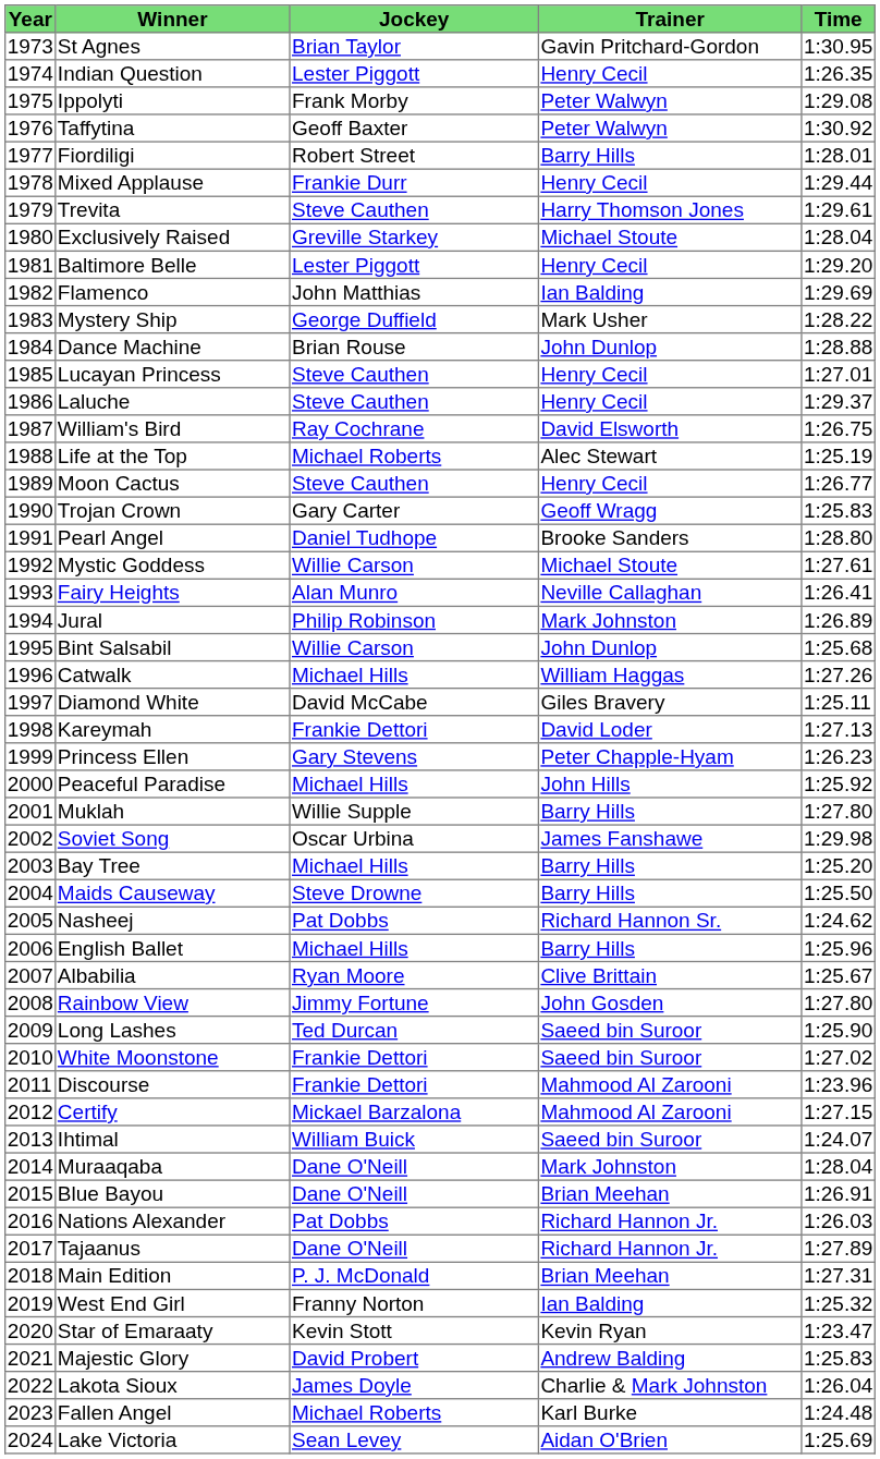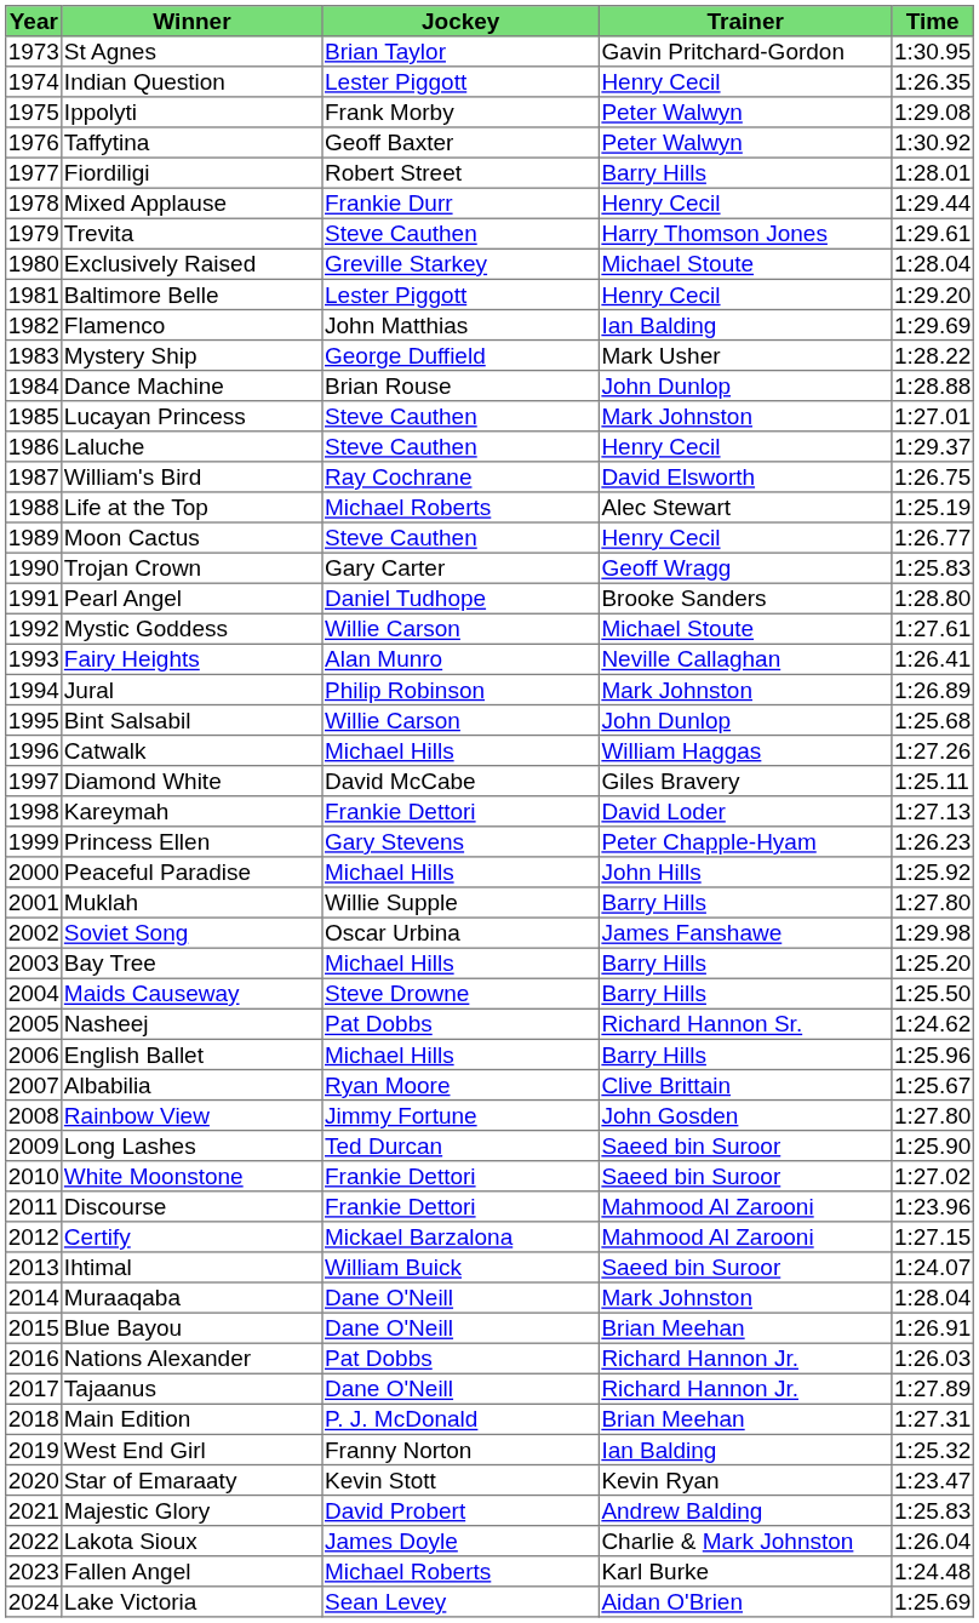 <table class = "sortable" | border="1" style="border-collapse: collapse; font-size:90%">
 <tr bgcolor="#77dd77" align="center">
 <th>Year</th>
 <th>Winner</th>
 <th>Jockey</th>
 <th>Trainer</th>
 <th>Time</th>
 </tr>
 <tr>
 <td>1973</td>
 <td width=160px>St Agnes</td>
 <td width=170px><a href='#'>Brian Taylor</a></td>
 <td width=180px>Gavin Pritchard-Gordon</td>
 <td>1:30.95</td>
 </tr>
 <tr>
 <td>1974</td>
 <td>Indian Question</td>
 <td><a href='#'>Lester Piggott</a></td>
 <td><a href='#'>Henry Cecil</a></td>
 <td>1:26.35</td>
 </tr>
 <tr>
 <td>1975</td>
 <td>Ippolyti</td>
 <td>Frank Morby</td>
 <td><a href='#'>Peter Walwyn</a></td>
 <td>1:29.08</td>
 </tr>
 <tr>
 <td>1976</td>
 <td>Taffytina</td>
 <td>Geoff Baxter</td>
 <td><a href='#'>Peter Walwyn</a></td>
 <td>1:30.92</td>
 </tr>
 <tr>
 <td>1977</td>
 <td>Fiordiligi</td>
 <td>Robert Street</td>
 <td><a href='#'>Barry Hills</a></td>
 <td>1:28.01</td>
 </tr>
 <tr>
 <td>1978</td>
 <td>Mixed Applause</td>
 <td><a href='#'>Frankie Durr</a></td>
 <td><a href='#'>Henry Cecil</a></td>
 <td>1:29.44</td>
 </tr>
 <tr>
 <td>1979</td>
 <td>Trevita</td>
 <td><a href='#'>Steve Cauthen</a></td>
 <td><a href='#'>Harry Thomson Jones</a></td>
 <td>1:29.61</td>
 </tr>
 <tr>
 <td>1980</td>
 <td>Exclusively Raised</td>
 <td><a href='#'>Greville Starkey</a></td>
 <td><a href='#'>Michael Stoute</a></td>
 <td>1:28.04</td>
 </tr>
 <tr>
 <td>1981</td>
 <td>Baltimore Belle</td>
 <td><a href='#'>Lester Piggott</a></td>
 <td><a href='#'>Henry Cecil</a></td>
 <td>1:29.20</td>
 </tr>
 <tr>
 <td>1982</td>
 <td>Flamenco</td>
 <td>John Matthias</td>
 <td><a href='#'>Ian Balding</a></td>
 <td>1:29.69</td>
 </tr>
 <tr>
 <td>1983</td>
 <td>Mystery Ship</td>
 <td><a href='#'>George Duffield</a></td>
 <td>Mark Usher</td>
 <td>1:28.22</td>
 </tr>
 <tr>
 <td>1984</td>
 <td>Dance Machine</td>
 <td>Brian Rouse</td>
 <td><a href='#'>John Dunlop</a></td>
 <td>1:28.88</td>
 </tr>
 <tr>
 <td>1985</td>
 <td>Lucayan Princess</td>
 <td><a href='#'>Steve Cauthen</a></td>
-<td><a href='#'>Henry Cecil</a></td>
+<td><a href='#'>Mark Johnston</a></td>
 <td>1:27.01</td>
 </tr>
 <tr>
 <td>1986</td>
 <td>Laluche</td>
 <td><a href='#'>Steve Cauthen</a></td>
 <td><a href='#'>Henry Cecil</a></td>
 <td>1:29.37</td>
 </tr>
 <tr>
 <td>1987</td>
 <td>William's Bird</td>
 <td><a href='#'>Ray Cochrane</a></td>
 <td><a href='#'>David Elsworth</a></td>
 <td>1:26.75</td>
 </tr>
 <tr>
 <td>1988</td>
 <td>Life at the Top</td>
 <td><a href='#'>Michael Roberts</a></td>
 <td>Alec Stewart</td>
 <td>1:25.19</td>
 </tr>
 <tr>
 <td>1989</td>
 <td>Moon Cactus</td>
 <td><a href='#'>Steve Cauthen</a></td>
 <td><a href='#'>Henry Cecil</a></td>
 <td>1:26.77</td>
 </tr>
 <tr>
 <td>1990</td>
 <td>Trojan Crown</td>
 <td>Gary Carter</td>
 <td><a href='#'>Geoff Wragg</a></td>
 <td>1:25.83</td>
 </tr>
 <tr>
 <td>1991</td>
 <td>Pearl Angel</td>
 <td><a href='#'>Daniel Tudhope</a></td>
 <td>Brooke Sanders</td>
 <td>1:28.80</td>
 </tr>
 <tr>
 <td>1992</td>
 <td>Mystic Goddess</td>
 <td><a href='#'>Willie Carson</a></td>
 <td><a href='#'>Michael Stoute</a></td>
 <td>1:27.61</td>
 </tr>
 <tr>
 <td>1993</td>
 <td><a href='#'>Fairy Heights</a></td>
 <td><a href='#'>Alan Munro</a></td>
 <td><a href='#'>Neville Callaghan</a></td>
 <td>1:26.41</td>
 </tr>
 <tr>
 <td>1994</td>
 <td>Jural</td>
 <td><a href='#'>Philip Robinson</a></td>
 <td><a href='#'>Mark Johnston</a></td>
 <td>1:26.89</td>
 </tr>
 <tr>
 <td>1995</td>
 <td>Bint Salsabil</td>
 <td><a href='#'>Willie Carson</a></td>
 <td><a href='#'>John Dunlop</a></td>
 <td>1:25.68</td>
 </tr>
 <tr>
 <td>1996</td>
 <td>Catwalk</td>
 <td><a href='#'>Michael Hills</a></td>
 <td><a href='#'>William Haggas</a></td>
 <td>1:27.26</td>
 </tr>
 <tr>
 <td>1997</td>
 <td>Diamond White</td>
 <td>David McCabe</td>
 <td>Giles Bravery</td>
 <td>1:25.11</td>
 </tr>
 <tr>
 <td>1998</td>
 <td>Kareymah</td>
 <td><a href='#'>Frankie Dettori</a></td>
 <td><a href='#'>David Loder</a></td>
 <td>1:27.13</td>
 </tr>
 <tr>
 <td>1999</td>
 <td>Princess Ellen</td>
 <td><a href='#'>Gary Stevens</a></td>
 <td><a href='#'>Peter Chapple-Hyam</a></td>
 <td>1:26.23</td>
 </tr>
 <tr>
 <td>2000</td>
 <td>Peaceful Paradise</td>
 <td><a href='#'>Michael Hills</a></td>
 <td><a href='#'>John Hills</a></td>
 <td>1:25.92</td>
 </tr>
 <tr>
 <td>2001</td>
 <td>Muklah</td>
 <td>Willie Supple</td>
 <td><a href='#'>Barry Hills</a></td>
 <td>1:27.80</td>
 </tr>
 <tr>
 <td>2002</td>
 <td><a href='#'>Soviet Song</a></td>
 <td>Oscar Urbina</td>
 <td><a href='#'>James Fanshawe</a></td>
 <td>1:29.98</td>
 </tr>
 <tr>
 <td>2003</td>
 <td>Bay Tree</td>
 <td><a href='#'>Michael Hills</a></td>
 <td><a href='#'>Barry Hills</a></td>
 <td>1:25.20</td>
 </tr>
 <tr>
 <td>2004</td>
 <td><a href='#'>Maids Causeway</a></td>
 <td><a href='#'>Steve Drowne</a></td>
 <td><a href='#'>Barry Hills</a></td>
 <td>1:25.50</td>
 </tr>
 <tr>
 <td>2005</td>
 <td>Nasheej</td>
 <td><a href='#'>Pat Dobbs</a></td>
 <td><a href='#'>Richard Hannon Sr.</a></td>
 <td>1:24.62</td>
 </tr>
 <tr>
 <td>2006</td>
 <td>English Ballet</td>
 <td><a href='#'>Michael Hills</a></td>
 <td><a href='#'>Barry Hills</a></td>
 <td>1:25.96</td>
 </tr>
 <tr>
 <td>2007</td>
 <td>Albabilia</td>
 <td><a href='#'>Ryan Moore</a></td>
 <td><a href='#'>Clive Brittain</a></td>
 <td>1:25.67</td>
 </tr>
 <tr>
 <td>2008</td>
 <td><a href='#'>Rainbow View</a></td>
 <td><a href='#'>Jimmy Fortune</a></td>
 <td><a href='#'>John Gosden</a></td>
 <td>1:27.80</td>
 </tr>
 <tr>
 <td>2009</td>
 <td>Long Lashes</td>
 <td><a href='#'>Ted Durcan</a></td>
 <td><a href='#'>Saeed bin Suroor</a></td>
 <td>1:25.90</td>
 </tr>
 <tr>
 <td>2010</td>
 <td><a href='#'>White Moonstone</a></td>
 <td><a href='#'>Frankie Dettori</a></td>
 <td><a href='#'>Saeed bin Suroor</a></td>
 <td>1:27.02</td>
 </tr>
 <tr>
 <td>2011</td>
 <td>Discourse</td>
 <td><a href='#'>Frankie Dettori</a></td>
 <td><a href='#'>Mahmood Al Zarooni</a></td>
 <td>1:23.96</td>
 </tr>
 <tr>
 <td>2012</td>
 <td><a href='#'>Certify</a></td>
 <td><a href='#'>Mickael Barzalona</a></td>
 <td><a href='#'>Mahmood Al Zarooni</a></td>
 <td>1:27.15</td>
 </tr>
 <tr>
 <td>2013</td>
 <td>Ihtimal</td>
 <td><a href='#'>William Buick</a></td>
 <td><a href='#'>Saeed bin Suroor</a></td>
 <td>1:24.07</td>
 </tr>
 <tr>
 <td>2014</td>
 <td>Muraaqaba</td>
 <td><a href='#'>Dane O'Neill</a></td>
 <td><a href='#'>Mark Johnston</a></td>
 <td>1:28.04</td>
 </tr>
 <tr>
 <td>2015</td>
 <td>Blue Bayou</td>
 <td><a href='#'>Dane O'Neill</a></td>
 <td><a href='#'>Brian Meehan</a></td>
 <td>1:26.91</td>
 </tr>
 <tr>
 <td>2016</td>
 <td>Nations Alexander</td>
 <td><a href='#'>Pat Dobbs</a></td>
 <td><a href='#'>Richard Hannon Jr.</a></td>
 <td>1:26.03</td>
 </tr>
 <tr>
 <td>2017</td>
 <td>Tajaanus</td>
 <td><a href='#'>Dane O'Neill</a></td>
 <td><a href='#'>Richard Hannon Jr.</a></td>
 <td>1:27.89</td>
 </tr>
 <tr>
 <td>2018</td>
 <td>Main Edition</td>
 <td><a href='#'>P. J. McDonald</a></td>
 <td><a href='#'>Brian Meehan</a></td>
 <td>1:27.31</td>
 </tr>
 <tr>
 <td>2019</td>
 <td>West End Girl</td>
 <td>Franny Norton</td>
 <td><a href='#'>Ian Balding</a></td>
 <td>1:25.32</td>
 </tr>
 <tr>
 <td>2020</td>
 <td>Star of Emaraaty</td>
 <td>Kevin Stott</td>
 <td>Kevin Ryan</td>
 <td>1:23.47</td>
 </tr>
 <tr>
 <td>2021</td>
 <td>Majestic Glory</td>
 <td><a href='#'>David Probert</a></td>
 <td><a href='#'>Andrew Balding</a></td>
 <td>1:25.83</td>
 </tr>
 <tr>
 <td>2022</td>
 <td>Lakota Sioux</td>
 <td><a href='#'>James Doyle</a></td>
 <td>Charlie & <a href='#'>Mark Johnston</a></td>
 <td>1:26.04</td>
 </tr>
 <tr>
 <td>2023</td>
 <td>Fallen Angel</td>
 <td><a href='#'>Michael Roberts</a></td>
 <td>Karl Burke</td>
 <td>1:24.48</td>
 </tr>
 <tr>
 <td>2024</td>
 <td>Lake Victoria</td>
 <td><a href='#'>Sean Levey</a></td>
 <td><a href='#'>Aidan O'Brien</a></td>
 <td>1:25.69</td>
 </tr>
 </table>
